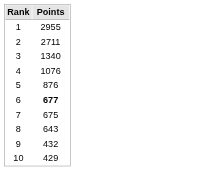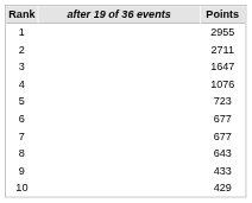 <table cellspacing="1" cellpadding="3" style="border:1px solid #AAAAAA;font-size:86%">
 <tr style="background-color: #E4E4E4;">
 <th style="border-bottom:1px solid #AAAAAA; width: 10px;">Rank</th>
+<th style="border-bottom:1px solid #AAAAAA; width: 200px;"><em>after 19 of 36 events</em></th>
 <th style="border-bottom:1px solid #AAAAAA; width: 50px;">Points</th>
 </tr>
 <tr>
 <td align=center>1</td>
+<td></td>
 <td align=center>2955</td>
 </tr>
 <tr>
 <td align=center>2</td>
+<td></td>
 <td align=center>2711</td>
 </tr>
 <tr>
 <td align=center>3</td>
-<td align=center>1340</td>
+<td></td>
+<td align=center>1647</td>
 </tr>
 <tr>
 <td align=center>4</td>
+<td></td>
 <td align=center>1076</td>
 </tr>
 <tr>
 <td align=center>5</td>
-<td align=center>876</td>
+<td></td>
+<td align=center>723</td>
 </tr>
 <tr>
 <td align=center>6</td>
-<td align=center><strong>677</strong></td>
+<td></td>
+<td align=center>677</td>
 </tr>
 <tr>
 <td align=center>7</td>
-<td align=center>675</td>
+<td></td>
+<td align=center>677</td>
 </tr>
 <tr>
 <td align=center>8</td>
+<td></td>
 <td align=center>643</td>
 </tr>
 <tr>
 <td align=center>9</td>
-<td align=center>432</td>
+<td></td>
+<td align=center>433</td>
 </tr>
 <tr>
 <td align=center>10</td>
+<td></td>
 <td align=center>429</td>
 </tr>
 </table>
